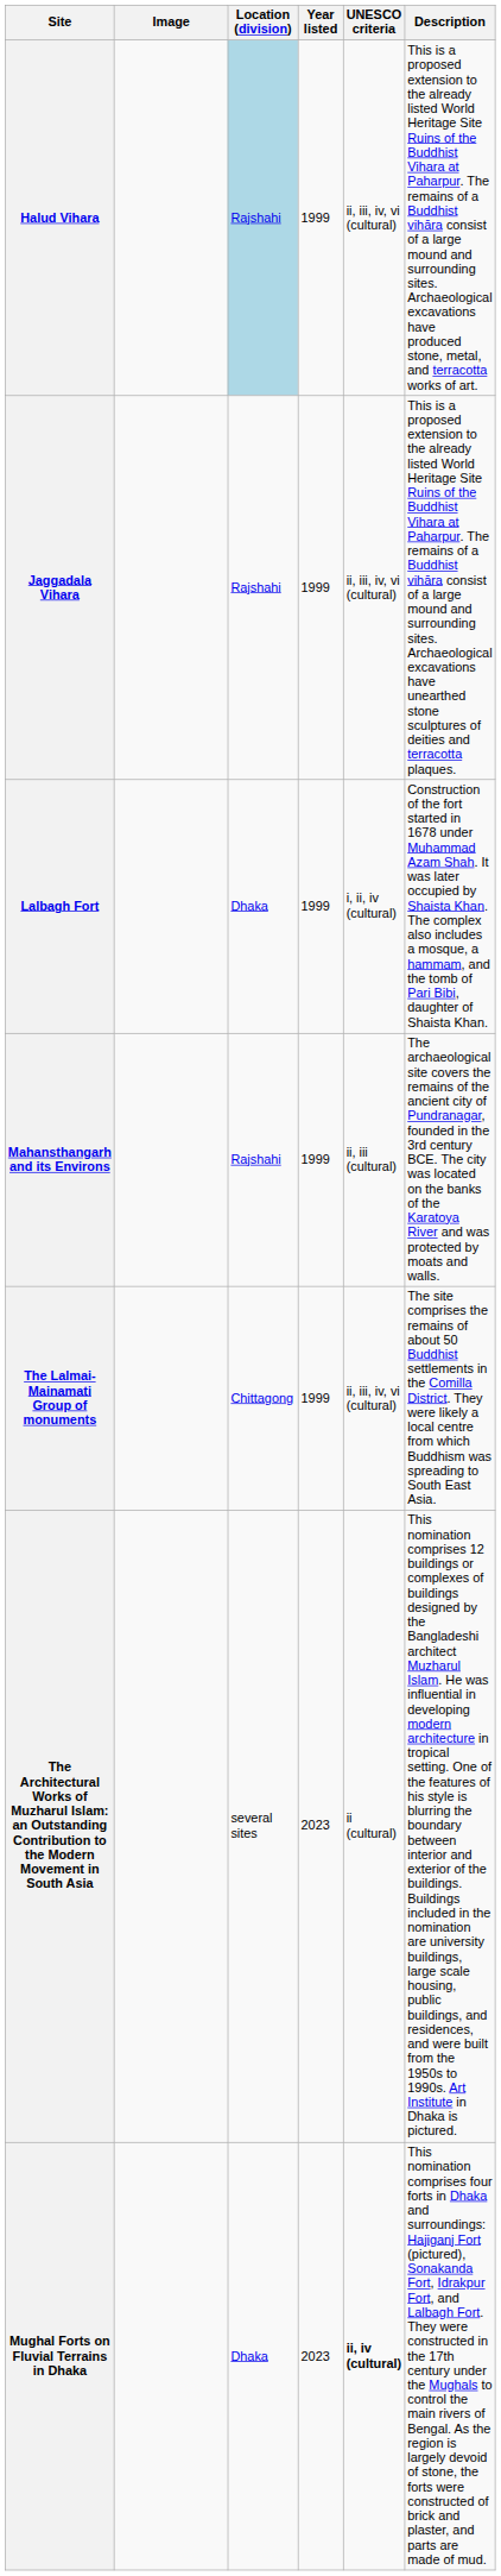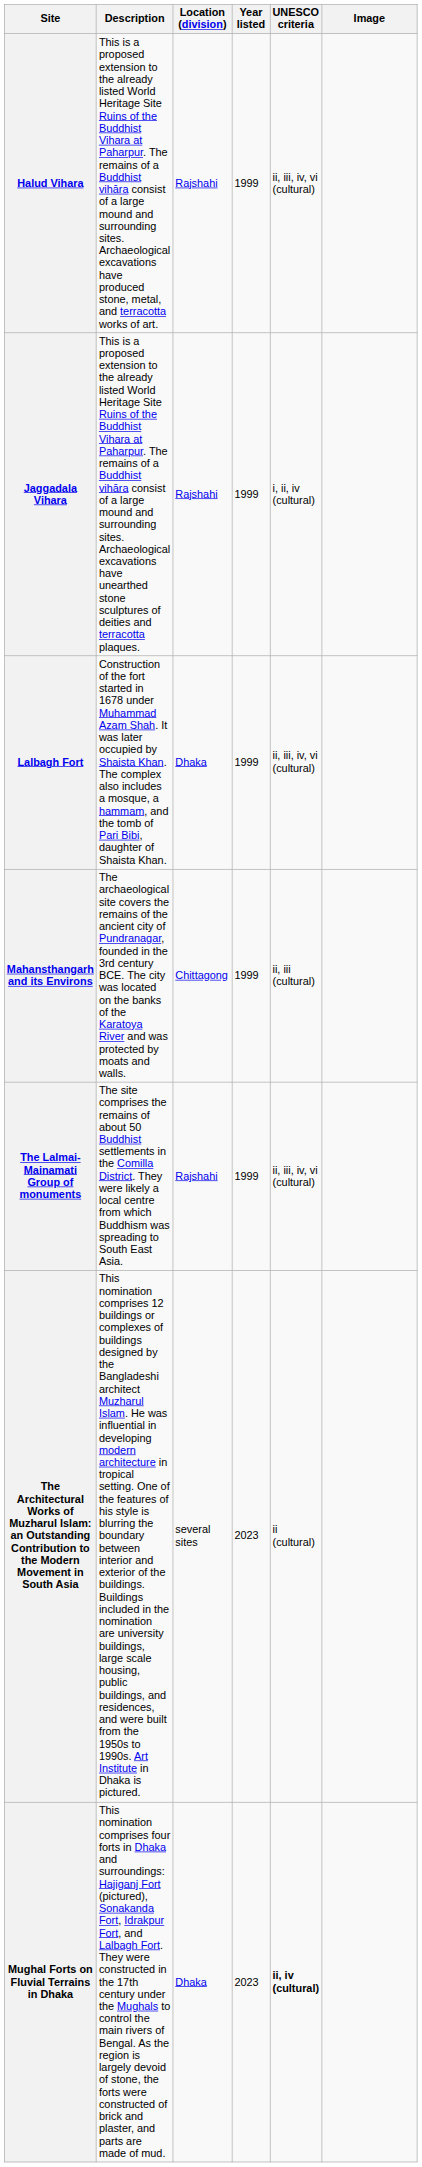 <table class="wikitable sortable plainrowheaders">
 <tr>
 <th style="width:100px;" scope="col">Site</th>
-<th class="unsortable" style="width:150px;" scope="col">Image</th>
+<th scope="col" class="unsortable">Description</th>
 <th style="width:80px;" scope="col">Location (<a href='#'>division</a>)</th>
 <th style="width:50px;" scope="col">Year listed</th>
 <th style="width:60px;" scope="col">UNESCO criteria</th>
-<th scope="col" class="unsortable">Description</th>
+<th class="unsortable" style="width:150px;" scope="col">Image</th>
 </tr>
 <tr>
 <th scope="row"><a href='#'>Halud Vihara</a></th>
-<td align=center></td>
-<td style="background: lightblue;"><a href='#'>Rajshahi</a></td>
+<td>This is a proposed extension to the already listed World Heritage Site <a href='#'>Ruins of the Buddhist Vihara at Paharpur</a>. The remains of a <a href='#'>Buddhist</a> <a href='#'>vihāra</a> consist of a large mound and surrounding sites. Archaeological excavations have produced stone, metal, and <a href='#'>terracotta</a> works of art.</td>
+<td><a href='#'>Rajshahi</a></td>
 <td>1999</td>
 <td>ii, iii, iv, vi (cultural)</td>
-<td>This is a proposed extension to the already listed World Heritage Site <a href='#'>Ruins of the Buddhist Vihara at Paharpur</a>. The remains of a <a href='#'>Buddhist</a> <a href='#'>vihāra</a> consist of a large mound and surrounding sites. Archaeological excavations have produced stone, metal, and <a href='#'>terracotta</a> works of art.</td>
+<td align=center></td>
 </tr>
 <tr>
 <th scope="row"><a href='#'>Jaggadala Vihara</a></th>
+<td>This is a proposed extension to the already listed World Heritage Site <a href='#'>Ruins of the Buddhist Vihara at Paharpur</a>. The remains of a <a href='#'>Buddhist</a> <a href='#'>vihāra</a> consist of a large mound and surrounding sites. Archaeological excavations have unearthed stone sculptures of deities and <a href='#'>terracotta</a> plaques.</td>
+<td><a href='#'>Rajshahi</a></td>
+<td>1999</td>
+<td>i, ii, iv (cultural)</td>
 <td></td>
+</tr>
+<tr>
+<th scope="row"><a href='#'>Lalbagh Fort</a></th>
+<td>Construction of the fort started in 1678 under <a href='#'>Muhammad Azam Shah</a>. It was later occupied by <a href='#'>Shaista Khan</a>. The complex also includes a mosque, a <a href='#'>hammam</a>, and the tomb of <a href='#'>Pari Bibi</a>, daughter of Shaista Khan.</td>
+<td><a href='#'>Dhaka</a></td>
+<td>1999</td>
+<td>ii, iii, iv, vi (cultural)</td>
+<td></td>
+</tr>
+<tr>
+<th scope="row"><a href='#'>Mahansthangarh and its Environs</a></th>
+<td>The archaeological site covers the remains of the ancient city of <a href='#'>Pundranagar</a>, founded in the 3rd century BCE. The city was located on the banks of the <a href='#'>Karatoya River</a> and was protected by moats and walls.</td>
+<td><a href='#'>Chittagong</a></td>
+<td>1999</td>
+<td>ii, iii (cultural)</td>
+<td></td>
+</tr>
+<tr>
+<th scope="row"><a href='#'>The Lalmai-Mainamati Group of monuments</a></th>
+<td>The site comprises the remains of about 50 <a href='#'>Buddhist</a> settlements in the <a href='#'>Comilla District</a>. They were likely a local centre from which Buddhism was spreading to South East Asia.</td>
 <td><a href='#'>Rajshahi</a></td>
 <td>1999</td>
 <td>ii, iii, iv, vi (cultural)</td>
-<td>This is a proposed extension to the already listed World Heritage Site <a href='#'>Ruins of the Buddhist Vihara at Paharpur</a>. The remains of a <a href='#'>Buddhist</a> <a href='#'>vihāra</a> consist of a large mound and surrounding sites. Archaeological excavations have unearthed stone sculptures of deities and <a href='#'>terracotta</a> plaques.</td>
-</tr>
-<tr>
-<th scope="row"><a href='#'>Lalbagh Fort</a></th>
 <td></td>
-<td><a href='#'>Dhaka</a></td>
-<td>1999</td>
-<td>i, ii, iv (cultural)</td>
-<td>Construction of the fort started in 1678 under <a href='#'>Muhammad Azam Shah</a>. It was later occupied by <a href='#'>Shaista Khan</a>. The complex also includes a mosque, a <a href='#'>hammam</a>, and the tomb of <a href='#'>Pari Bibi</a>, daughter of Shaista Khan.</td>
-</tr>
-<tr>
-<th scope="row"><a href='#'>Mahansthangarh and its Environs</a></th>
-<td></td>
-<td><a href='#'>Rajshahi</a></td>
-<td>1999</td>
-<td>ii, iii (cultural)</td>
-<td>The archaeological site covers the remains of the ancient city of <a href='#'>Pundranagar</a>, founded in the 3rd century BCE. The city was located on the banks of the <a href='#'>Karatoya River</a> and was protected by moats and walls.</td>
-</tr>
-<tr>
-<th scope="row"><a href='#'>The Lalmai-Mainamati Group of monuments</a></th>
-<td></td>
-<td><a href='#'>Chittagong</a></td>
-<td>1999</td>
-<td>ii, iii, iv, vi (cultural)</td>
-<td>The site comprises the remains of about 50 <a href='#'>Buddhist</a> settlements in the <a href='#'>Comilla District</a>. They were likely a local centre from which Buddhism was spreading to South East Asia.</td>
 </tr>
 <tr>
 <th scope="row">The Architectural Works of Muzharul Islam: an Outstanding Contribution to the Modern Movement in South Asia</th>
-<td></td>
+<td>This nomination comprises 12 buildings or complexes of buildings designed by the Bangladeshi architect <a href='#'>Muzharul Islam</a>. He was influential in developing <a href='#'>modern architecture</a> in tropical setting. One of the features of his style is blurring the boundary between interior and exterior of the buildings. Buildings included in the nomination are university buildings, large scale housing, public buildings, and residences, and were built from the 1950s to 1990s. <a href='#'>Art Institute</a> in Dhaka is pictured.</td>
 <td>several sites</td>
 <td>2023</td>
 <td>ii (cultural)</td>
-<td>This nomination comprises 12 buildings or complexes of buildings designed by the Bangladeshi architect <a href='#'>Muzharul Islam</a>. He was influential in developing <a href='#'>modern architecture</a> in tropical setting. One of the features of his style is blurring the boundary between interior and exterior of the buildings. Buildings included in the nomination are university buildings, large scale housing, public buildings, and residences, and were built from the 1950s to 1990s. <a href='#'>Art Institute</a> in Dhaka is pictured.</td>
+<td></td>
 </tr>
 <tr>
 <th scope="row">Mughal Forts on Fluvial Terrains in Dhaka</th>
-<td></td>
+<td>This nomination comprises four forts in <a href='#'>Dhaka</a> and surroundings: <a href='#'>Hajiganj Fort</a> (pictured), <a href='#'>Sonakanda Fort</a>, <a href='#'>Idrakpur Fort</a>, and <a href='#'>Lalbagh Fort</a>. They were constructed in the 17th century under the <a href='#'>Mughals</a> to control the main rivers of Bengal. As the region is largely devoid of stone, the forts were constructed of brick and plaster, and parts are made of mud.</td>
 <td><a href='#'>Dhaka</a></td>
 <td>2023</td>
 <td><strong>ii, iv (cultural)</strong></td>
-<td>This nomination comprises four forts in <a href='#'>Dhaka</a> and surroundings: <a href='#'>Hajiganj Fort</a> (pictured), <a href='#'>Sonakanda Fort</a>, <a href='#'>Idrakpur Fort</a>, and <a href='#'>Lalbagh Fort</a>. They were constructed in the 17th century under the <a href='#'>Mughals</a> to control the main rivers of Bengal. As the region is largely devoid of stone, the forts were constructed of brick and plaster, and parts are made of mud.</td>
+<td></td>
 </tr>
 </table>
